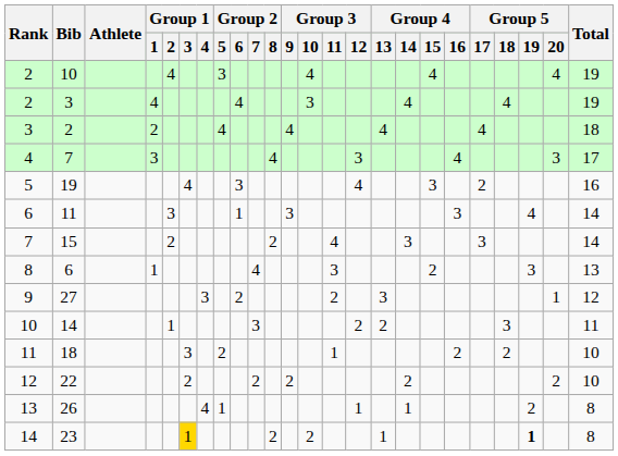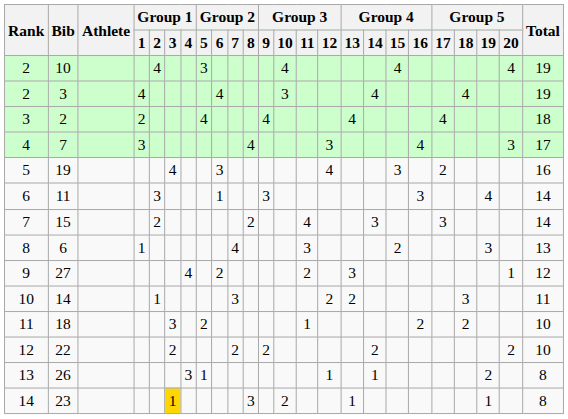 <table class="wikitable" style="text-align:center; font-size:95%">
 <tr>
 <th rowspan=2>Rank</th>
 <th rowspan=2>Bib</th>
 <th rowspan=2>Athlete</th>
 <th colspan=4>Group 1</th>
 <th colspan=4>Group 2</th>
 <th colspan=4>Group 3</th>
 <th colspan=4>Group 4</th>
 <th colspan=4>Group 5</th>
 <th rowspan=2>Total</th>
 </tr>
 <tr bgcolor=ccffcc>
 <th>1</th>
 <th>2</th>
 <th>3</th>
 <th>4</th>
 <th>5</th>
 <th>6</th>
 <th>7</th>
 <th>8</th>
 <th>9</th>
 <th>10</th>
 <th>11</th>
 <th>12</th>
 <th>13</th>
 <th>14</th>
 <th>15</th>
 <th>16</th>
 <th>17</th>
 <th>18</th>
 <th>19</th>
 <th>20</th>
 </tr>
 <tr bgcolor=ccffcc>
 <td>2</td>
 <td>10</td>
 <td align=left></td>
 <td></td>
 <td>4</td>
 <td></td>
 <td></td>
 <td>3</td>
 <td></td>
 <td></td>
 <td></td>
 <td></td>
 <td>4</td>
 <td></td>
 <td></td>
 <td></td>
 <td></td>
 <td>4</td>
 <td></td>
 <td></td>
 <td></td>
 <td></td>
 <td>4</td>
 <td>19</td>
 </tr>
 <tr bgcolor=ccffcc>
 <td>2</td>
 <td>3</td>
 <td align=left></td>
 <td>4</td>
 <td></td>
 <td></td>
 <td></td>
 <td></td>
 <td>4</td>
 <td></td>
 <td></td>
 <td></td>
 <td>3</td>
 <td></td>
 <td></td>
 <td></td>
 <td>4</td>
 <td></td>
 <td></td>
 <td></td>
 <td>4</td>
 <td></td>
 <td></td>
 <td>19</td>
 </tr>
 <tr bgcolor=ccffcc>
 <td>3</td>
 <td>2</td>
 <td align=left></td>
 <td>2</td>
 <td></td>
 <td></td>
 <td></td>
 <td>4</td>
 <td></td>
 <td></td>
 <td></td>
 <td>4</td>
 <td></td>
 <td></td>
 <td></td>
 <td>4</td>
 <td></td>
 <td></td>
 <td></td>
 <td>4</td>
 <td></td>
 <td></td>
 <td></td>
 <td>18</td>
 </tr>
 <tr bgcolor=ccffcc>
 <td>4</td>
 <td>7</td>
 <td align=left></td>
 <td>3</td>
 <td></td>
 <td></td>
 <td></td>
 <td></td>
 <td></td>
 <td></td>
 <td>4</td>
 <td></td>
 <td></td>
 <td></td>
 <td>3</td>
 <td></td>
 <td></td>
 <td></td>
 <td>4</td>
 <td></td>
 <td></td>
 <td></td>
 <td>3</td>
 <td>17</td>
 </tr>
 <tr>
 <td>5</td>
 <td>19</td>
 <td align=left></td>
 <td></td>
 <td></td>
 <td>4</td>
 <td></td>
 <td></td>
 <td>3</td>
 <td></td>
 <td></td>
 <td></td>
 <td></td>
 <td></td>
 <td>4</td>
 <td></td>
 <td></td>
 <td>3</td>
 <td></td>
 <td>2</td>
 <td></td>
 <td></td>
 <td></td>
 <td>16</td>
 </tr>
 <tr>
 <td>6</td>
 <td>11</td>
 <td align=left></td>
 <td></td>
 <td>3</td>
 <td></td>
 <td></td>
 <td></td>
 <td>1</td>
 <td></td>
 <td></td>
 <td>3</td>
 <td></td>
 <td></td>
 <td></td>
 <td></td>
 <td></td>
 <td></td>
 <td>3</td>
 <td></td>
 <td></td>
 <td>4</td>
 <td></td>
 <td>14</td>
 </tr>
 <tr>
 <td>7</td>
 <td>15</td>
 <td align=left></td>
 <td></td>
 <td>2</td>
 <td></td>
 <td></td>
 <td></td>
 <td></td>
 <td></td>
 <td>2</td>
 <td></td>
 <td></td>
 <td>4</td>
 <td></td>
 <td></td>
 <td>3</td>
 <td></td>
 <td></td>
 <td>3</td>
 <td></td>
 <td></td>
 <td></td>
 <td>14</td>
 </tr>
 <tr>
 <td>8</td>
 <td>6</td>
 <td align=left></td>
 <td>1</td>
 <td></td>
 <td></td>
 <td></td>
 <td></td>
 <td></td>
 <td>4</td>
 <td></td>
 <td></td>
 <td></td>
 <td>3</td>
 <td></td>
 <td></td>
 <td></td>
 <td>2</td>
 <td></td>
 <td></td>
 <td></td>
 <td>3</td>
 <td></td>
 <td>13</td>
 </tr>
 <tr>
 <td>9</td>
 <td>27</td>
 <td align=left></td>
 <td></td>
 <td></td>
 <td></td>
-<td>3</td>
+<td>4</td>
 <td></td>
 <td>2</td>
 <td></td>
 <td></td>
 <td></td>
 <td></td>
 <td>2</td>
 <td></td>
 <td>3</td>
 <td></td>
 <td></td>
 <td></td>
 <td></td>
 <td></td>
 <td></td>
 <td>1</td>
 <td>12</td>
 </tr>
 <tr>
 <td>10</td>
 <td>14</td>
 <td align=left></td>
 <td></td>
 <td>1</td>
 <td></td>
 <td></td>
 <td></td>
 <td></td>
 <td>3</td>
 <td></td>
 <td></td>
 <td></td>
 <td></td>
 <td>2</td>
 <td>2</td>
 <td></td>
 <td></td>
 <td></td>
 <td></td>
 <td>3</td>
 <td></td>
 <td></td>
 <td>11</td>
 </tr>
 <tr>
 <td>11</td>
 <td>18</td>
 <td align=left></td>
 <td></td>
 <td></td>
 <td>3</td>
 <td></td>
 <td>2</td>
 <td></td>
 <td></td>
 <td></td>
 <td></td>
 <td></td>
 <td>1</td>
 <td></td>
 <td></td>
 <td></td>
 <td></td>
 <td>2</td>
 <td></td>
 <td>2</td>
 <td></td>
 <td></td>
 <td>10</td>
 </tr>
 <tr>
 <td>12</td>
 <td>22</td>
 <td align=left></td>
 <td></td>
 <td></td>
 <td>2</td>
 <td></td>
 <td></td>
 <td></td>
 <td>2</td>
 <td></td>
 <td>2</td>
 <td></td>
 <td></td>
 <td></td>
 <td></td>
 <td>2</td>
 <td></td>
 <td></td>
 <td></td>
 <td></td>
 <td></td>
 <td>2</td>
 <td>10</td>
 </tr>
 <tr>
 <td>13</td>
 <td>26</td>
 <td align=left></td>
 <td></td>
 <td></td>
 <td></td>
-<td>4</td>
+<td>3</td>
 <td>1</td>
 <td></td>
 <td></td>
 <td></td>
 <td></td>
 <td></td>
 <td></td>
 <td>1</td>
 <td></td>
 <td>1</td>
 <td></td>
 <td></td>
 <td></td>
 <td></td>
 <td>2</td>
 <td></td>
 <td>8</td>
 </tr>
 <tr>
 <td>14</td>
 <td>23</td>
 <td align=left></td>
 <td></td>
 <td></td>
 <td style="background: gold;">1</td>
 <td></td>
 <td></td>
 <td></td>
 <td></td>
-<td>2</td>
+<td>3</td>
 <td></td>
 <td>2</td>
 <td></td>
 <td></td>
 <td>1</td>
 <td></td>
 <td></td>
 <td></td>
 <td></td>
 <td></td>
-<td><strong>1</strong></td>
+<td>1</td>
 <td></td>
 <td>8</td>
 </tr>
 </table>
